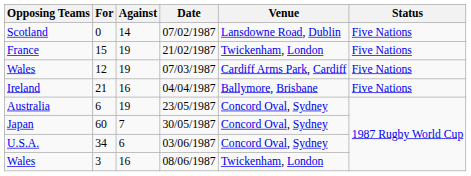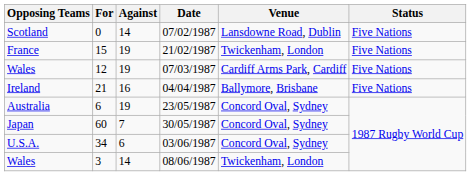 <table class="wikitable">
 <tr>
 <th>Opposing Teams</th>
 <th>For</th>
 <th>Against</th>
 <th>Date</th>
 <th>Venue</th>
 <th>Status</th>
 </tr>
 <tr>
 <td><a href='#'>Scotland</a></td>
 <td>0</td>
 <td>14</td>
 <td>07/02/1987</td>
 <td><a href='#'>Lansdowne Road</a>, <a href='#'>Dublin</a></td>
 <td><a href='#'>Five Nations</a></td>
 </tr>
 <tr>
 <td><a href='#'>France</a></td>
 <td>15</td>
 <td>19</td>
 <td>21/02/1987</td>
 <td><a href='#'>Twickenham</a>, <a href='#'>London</a></td>
 <td><a href='#'>Five Nations</a></td>
 </tr>
 <tr>
 <td><a href='#'>Wales</a></td>
 <td>12</td>
 <td>19</td>
 <td>07/03/1987</td>
 <td><a href='#'>Cardiff Arms Park</a>, <a href='#'>Cardiff</a></td>
 <td><a href='#'>Five Nations</a></td>
 </tr>
 <tr>
 <td><a href='#'>Ireland</a></td>
 <td>21</td>
 <td>16</td>
 <td>04/04/1987</td>
 <td><a href='#'>Ballymore</a>, <a href='#'>Brisbane</a></td>
 <td><a href='#'>Five Nations</a></td>
 </tr>
 <tr>
 <td><a href='#'>Australia</a></td>
 <td>6</td>
 <td>19</td>
 <td>23/05/1987</td>
 <td><a href='#'>Concord Oval</a>, <a href='#'>Sydney</a></td>
 <td rowspan=4><a href='#'>1987 Rugby World Cup</a></td>
 </tr>
 <tr>
 <td><a href='#'>Japan</a></td>
 <td>60</td>
 <td>7</td>
 <td>30/05/1987</td>
 <td><a href='#'>Concord Oval</a>, <a href='#'>Sydney</a></td>
 </tr>
 <tr>
 <td><a href='#'>U.S.A.</a></td>
 <td>34</td>
 <td>6</td>
 <td>03/06/1987</td>
 <td><a href='#'>Concord Oval</a>, <a href='#'>Sydney</a></td>
 </tr>
 <tr>
 <td><a href='#'>Wales</a></td>
 <td>3</td>
-<td>16</td>
+<td>14</td>
 <td>08/06/1987</td>
 <td><a href='#'>Twickenham</a>, <a href='#'>London</a></td>
 </tr>
 </table>
